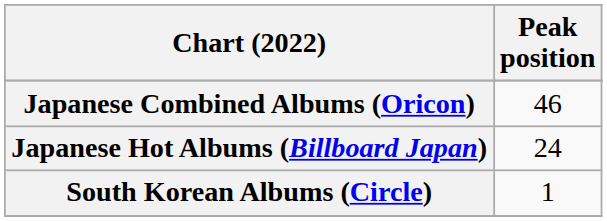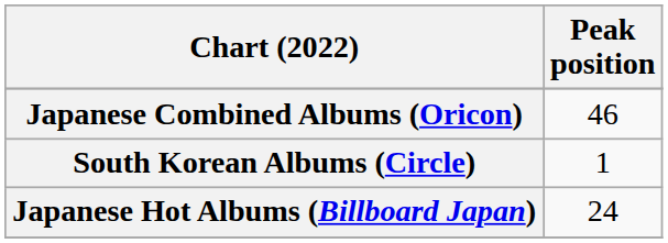 <table class="wikitable sortable plainrowheaders" style="text-align:center">
 <tr>
 <th scope="col">Chart (2022)</th>
 <th scope="col">Peak<br>position</th>
 </tr>
 <tr>
 </tr>
 <tr>
 <th scope="row">Japanese Combined Albums (<a href='#'>Oricon</a>)</th>
 <td>46</td>
 </tr>
 <tr>
+<th scope="row">South Korean Albums (<a href='#'>Circle</a>)</th>
+<td>1</td>
+</tr>
+<tr>
 <th scope="row">Japanese Hot Albums (<em><a href='#'>Billboard Japan</a></em>)</th>
 <td>24</td>
 </tr>
 <tr>
-<th scope="row">South Korean Albums (<a href='#'>Circle</a>)</th>
-<td>1</td>
-</tr>
-<tr>
 </tr>
 </table>
